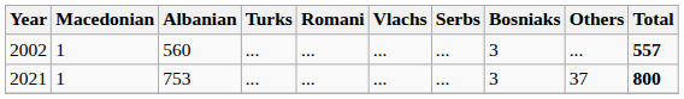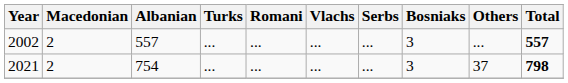 <table class="wikitable">
 <tr>
 <th>Year</th>
 <th>Macedonian</th>
 <th>Albanian</th>
 <th>Turks</th>
 <th>Romani</th>
 <th>Vlachs</th>
 <th>Serbs</th>
 <th>Bosniaks</th>
 <th><abbr>Others</abbr></th>
 <th>Total</th>
 </tr>
 <tr>
 <td>2002</td>
-<td>1</td>
-<td>560</td>
+<td>2</td>
+<td>557</td>
 <td>...</td>
 <td>...</td>
 <td>...</td>
 <td>...</td>
 <td>3</td>
 <td>...</td>
 <td><strong>557</strong></td>
 </tr>
 <tr>
 <td>2021</td>
-<td>1</td>
-<td>753</td>
+<td>2</td>
+<td>754</td>
 <td>...</td>
 <td>...</td>
 <td>...</td>
 <td>...</td>
 <td>3</td>
 <td>37</td>
-<td><strong>800</strong></td>
+<td><strong>798</strong></td>
 </tr>
 <tr>
 </tr>
 </table>
